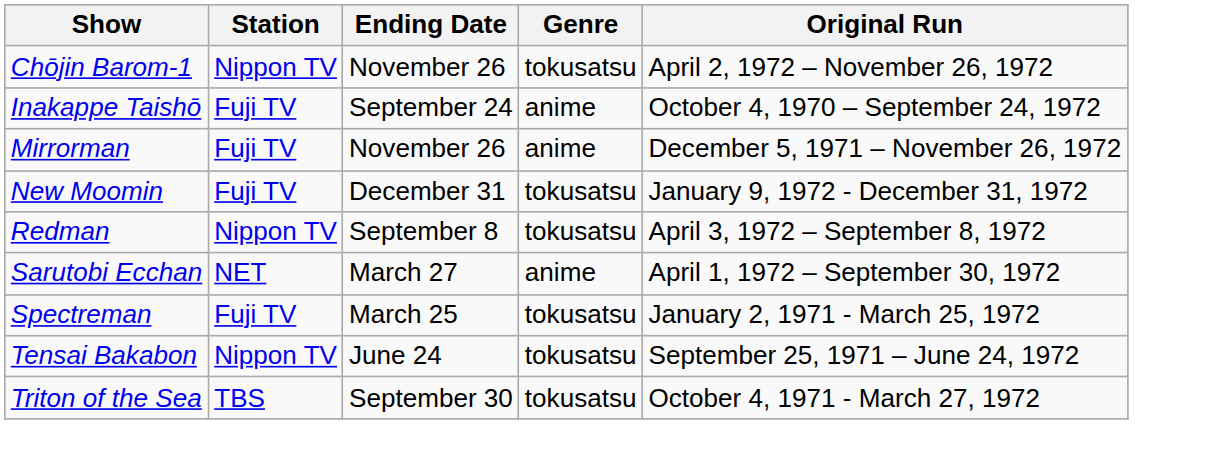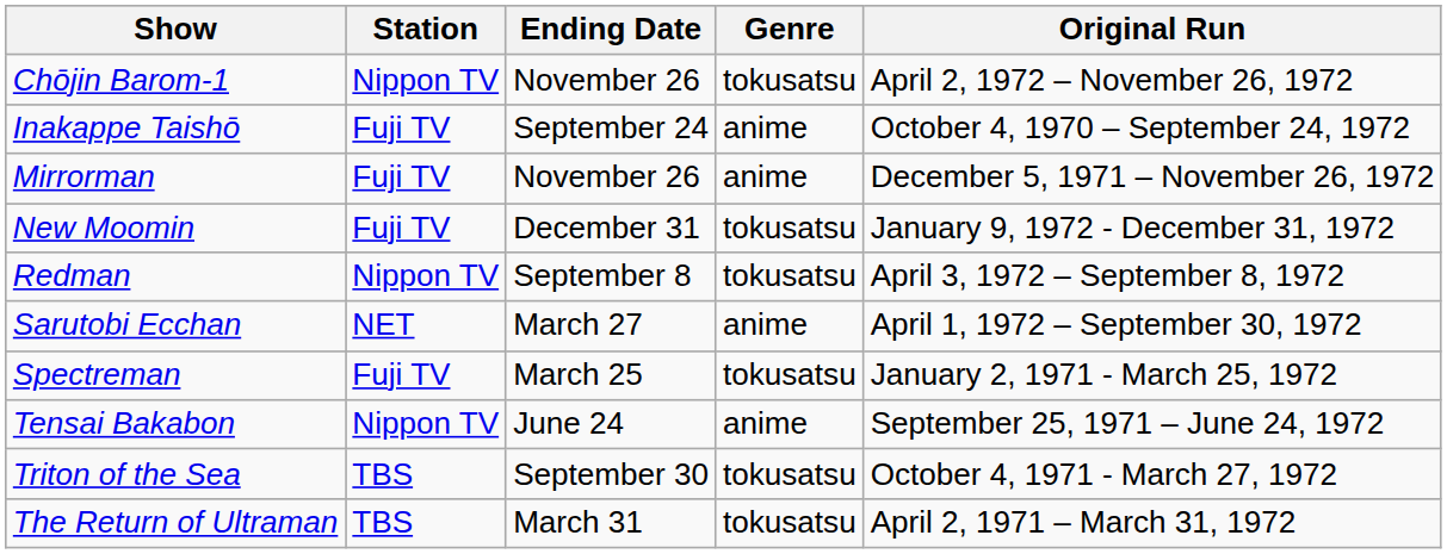 <table class="wikitable sortable">
 <tr>
 <th>Show</th>
 <th>Station</th>
 <th>Ending Date</th>
 <th>Genre</th>
 <th>Original Run</th>
 </tr>
 <tr>
 <td><em><a href='#'>Chōjin Barom-1</a></em></td>
 <td><a href='#'>Nippon TV</a></td>
 <td>November 26</td>
 <td>tokusatsu</td>
 <td>April 2, 1972 – November 26, 1972</td>
 </tr>
 <tr>
 <td><em><a href='#'>Inakappe Taishō</a></em></td>
 <td><a href='#'>Fuji TV</a></td>
 <td>September 24</td>
 <td>anime</td>
 <td>October 4, 1970 – September 24, 1972</td>
 </tr>
 <tr>
 <td><em><a href='#'>Mirrorman</a></em></td>
 <td><a href='#'>Fuji TV</a></td>
 <td>November 26</td>
 <td>anime</td>
 <td>December 5, 1971 – November 26, 1972</td>
 </tr>
 <tr>
 <td><em><a href='#'>New Moomin</a></em></td>
 <td><a href='#'>Fuji TV</a></td>
 <td>December 31</td>
 <td>tokusatsu</td>
 <td>January 9, 1972 - December 31, 1972</td>
 </tr>
 <tr>
 <td><em><a href='#'>Redman</a></em></td>
 <td><a href='#'>Nippon TV</a></td>
 <td>September 8</td>
 <td>tokusatsu</td>
 <td>April 3, 1972 – September 8, 1972</td>
 </tr>
 <tr>
 <td><em><a href='#'>Sarutobi Ecchan</a></em></td>
 <td><a href='#'>NET</a></td>
 <td>March 27</td>
 <td>anime</td>
 <td>April 1, 1972 – September 30, 1972</td>
 </tr>
 <tr>
 <td><em><a href='#'>Spectreman</a></em></td>
 <td><a href='#'>Fuji TV</a></td>
 <td>March 25</td>
 <td>tokusatsu</td>
 <td>January 2, 1971 - March 25, 1972</td>
 </tr>
 <tr>
 <td><em><a href='#'>Tensai Bakabon</a></em></td>
 <td><a href='#'>Nippon TV</a></td>
 <td>June 24</td>
-<td>tokusatsu</td>
+<td>anime</td>
 <td>September 25, 1971 – June 24, 1972</td>
 </tr>
 <tr>
 <td><em><a href='#'>Triton of the Sea</a></em></td>
 <td><a href='#'>TBS</a></td>
 <td>September 30</td>
 <td>tokusatsu</td>
 <td>October 4, 1971 - March 27, 1972</td>
 </tr>
+<tr>
+<td><em><a href='#'>The Return of Ultraman</a></em></td>
+<td><a href='#'>TBS</a></td>
+<td>March 31</td>
+<td>tokusatsu</td>
+<td>April 2, 1971 – March 31, 1972</td>
+</tr>
 </table>
